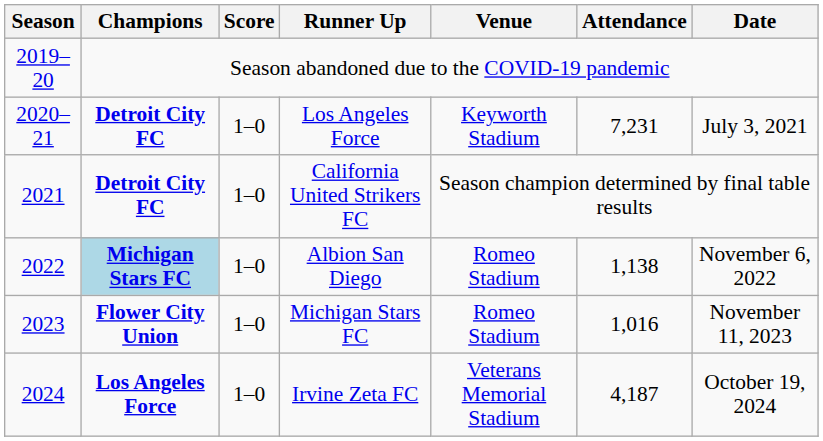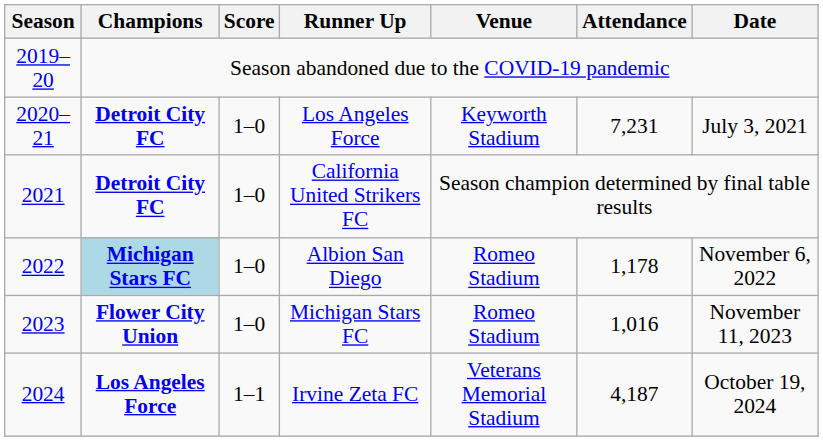 <table class="wikitable sortable" style="text-align: center;">
 <tr>
 <th>Season</th>
 <th>Champions</th>
 <th>Score</th>
 <th>Runner Up</th>
 <th>Venue</th>
 <th>Attendance</th>
 <th>Date</th>
 </tr>
 <tr>
 <td><a href='#'>2019–20</a></td>
 <td colspan=6>Season abandoned due to the <a href='#'>COVID-19 pandemic</a></td>
 </tr>
 <tr>
 <td><a href='#'>2020–21</a></td>
 <td><strong><a href='#'>Detroit City FC</a></strong></td>
 <td>1–0</td>
 <td><a href='#'>Los Angeles Force</a></td>
 <td><a href='#'>Keyworth Stadium</a></td>
 <td>7,231</td>
 <td>July 3, 2021 </td>
 </tr>
 <tr>
 <td><a href='#'>2021</a></td>
 <td><strong><a href='#'>Detroit City FC</a></strong></td>
 <td>1–0</td>
 <td><a href='#'>California United Strikers FC</a></td>
 <td colspan="3">Season champion determined by final table results</td>
 </tr>
 <tr>
 <td><a href='#'>2022</a></td>
 <td style="background: lightblue;"><strong><a href='#'>Michigan Stars FC</a></strong></td>
 <td>1–0</td>
 <td><a href='#'>Albion San Diego</a></td>
 <td><a href='#'>Romeo Stadium</a></td>
-<td>1,138</td>
+<td>1,178</td>
 <td>November 6, 2022</td>
 </tr>
 <tr>
 <td><a href='#'>2023</a></td>
 <td><strong><a href='#'>Flower City Union</a></strong></td>
 <td>1–0</td>
 <td><a href='#'>Michigan Stars FC</a></td>
 <td><a href='#'>Romeo Stadium</a></td>
 <td>1,016</td>
 <td>November 11, 2023</td>
 </tr>
 <tr>
 <td><a href='#'>2024</a></td>
 <td><strong><a href='#'>Los Angeles Force</a></strong></td>
-<td>1–0</td>
+<td>1–1 </td>
 <td><a href='#'>Irvine Zeta FC</a></td>
 <td><a href='#'>Veterans Memorial Stadium</a></td>
 <td>4,187</td>
 <td>October 19, 2024</td>
 </tr>
 </table>
